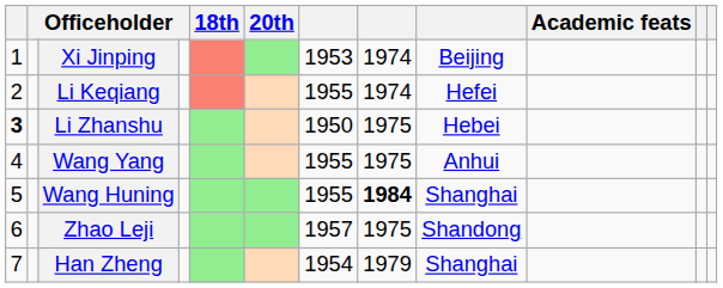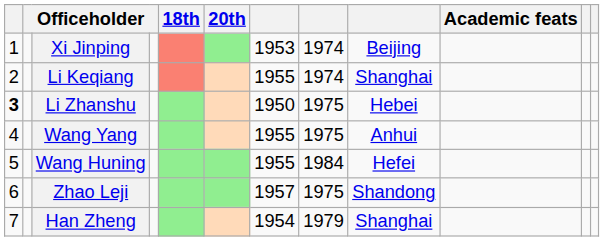 <table class="wikitable sortable" style=text-align:center>
 <tr>
 <th scope=col></th>
 <th scope=col colspan="3">Officeholder</th>
 <th scope=col><a href='#'>18th</a></th>
 <th scope=col><a href='#'>20th</a></th>
 <th scope=col></th>
 <th scope=col></th>
 <th scope=col></th>
 <th scope=col>Academic feats</th>
 <th scope=col></th>
 <th scope=col class="unsortable"></th>
 </tr>
 <tr>
 <td>1</td>
 <td></td>
 <th align="center" scope="row" style="font-weight:normal;"><a href='#'>Xi Jinping</a></th>
 <td></td>
 <td bgcolor = Salmon></td>
 <td bgcolor = LightGreen></td>
 <td>1953</td>
 <td>1974</td>
 <td><a href='#'>Beijing</a></td>
 <td></td>
 <td></td>
 <td></td>
 </tr>
 <tr>
 <td>2</td>
 <td></td>
 <th align="center" scope="row" style="font-weight:normal;"><a href='#'>Li Keqiang</a></th>
 <td></td>
 <td bgcolor = Salmon></td>
 <td bgcolor = PeachPuff></td>
 <td>1955</td>
 <td>1974</td>
-<td><a href='#'>Hefei</a></td>
+<td><a href='#'>Shanghai</a></td>
 <td></td>
 <td></td>
 <td></td>
 </tr>
 <tr>
 <td><strong>3</strong></td>
 <td></td>
 <th align="center" scope="row" style="font-weight:normal;"><a href='#'>Li Zhanshu</a></th>
 <td></td>
 <td bgcolor = LightGreen></td>
 <td bgcolor = PeachPuff></td>
 <td>1950</td>
 <td>1975</td>
 <td><a href='#'>Hebei</a></td>
 <td></td>
 <td></td>
 <td></td>
 </tr>
 <tr>
 <td>4</td>
 <td></td>
 <th align="center" scope="row" style="font-weight:normal;"><a href='#'>Wang Yang</a></th>
 <td></td>
 <td bgcolor = LightGreen></td>
 <td bgcolor = PeachPuff></td>
 <td>1955</td>
 <td>1975</td>
 <td><a href='#'>Anhui</a></td>
 <td></td>
 <td></td>
 <td></td>
 </tr>
 <tr>
 <td>5</td>
 <td></td>
 <th align="center" scope="row" style="font-weight:normal;"><a href='#'>Wang Huning</a></th>
 <td></td>
 <td bgcolor = LightGreen></td>
 <td bgcolor = LightGreen></td>
 <td>1955</td>
-<td><strong>1984</strong></td>
-<td><a href='#'>Shanghai</a></td>
+<td>1984</td>
+<td><a href='#'>Hefei</a></td>
 <td></td>
 <td></td>
 <td></td>
 </tr>
 <tr>
 <td>6</td>
 <td></td>
 <th align="center" scope="row" style="font-weight:normal;"><a href='#'>Zhao Leji</a></th>
 <td></td>
 <td bgcolor = LightGreen></td>
 <td bgcolor = LightGreen></td>
 <td>1957</td>
 <td>1975</td>
 <td><a href='#'>Shandong</a></td>
 <td></td>
 <td></td>
 <td></td>
 </tr>
 <tr>
 <td>7</td>
 <td></td>
 <th align="center" scope="row" style="font-weight:normal;"><a href='#'>Han Zheng</a></th>
 <td></td>
 <td bgcolor = LightGreen></td>
 <td bgcolor = PeachPuff></td>
 <td>1954</td>
 <td>1979</td>
 <td><a href='#'>Shanghai</a></td>
 <td></td>
 <td></td>
 <td></td>
 </tr>
 </table>
